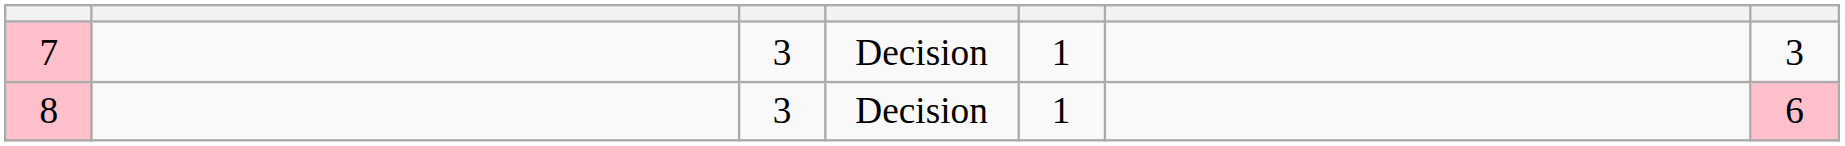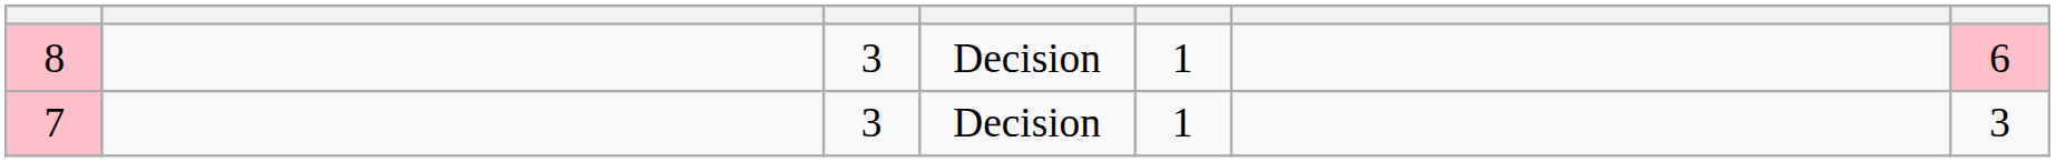 <table class="wikitable" style="text-align: center;">
 <tr>
 <th width=30></th>
 <th width=270></th>
 <th width=30></th>
 <th width=75></th>
 <th width=30></th>
 <th width=270></th>
 <th width=30></th>
 </tr>
 <tr>
+<td bgcolor=pink>8</td>
+<td align=left></td>
+<td>3</td>
+<td>Decision</td>
+<td>1</td>
+<td align=left><strong></strong></td>
+<td bgcolor=pink>6</td>
+</tr>
+<tr>
 <td bgcolor=pink>7</td>
 <td align=left></td>
 <td>3</td>
 <td>Decision</td>
 <td>1</td>
 <td align=left><strong></strong></td>
 <td>3</td>
 </tr>
-<tr>
-<td bgcolor=pink>8</td>
-<td align=left></td>
-<td>3</td>
-<td>Decision</td>
-<td>1</td>
-<td align=left><strong></strong></td>
-<td bgcolor=pink>6</td>
-</tr>
 </table>
